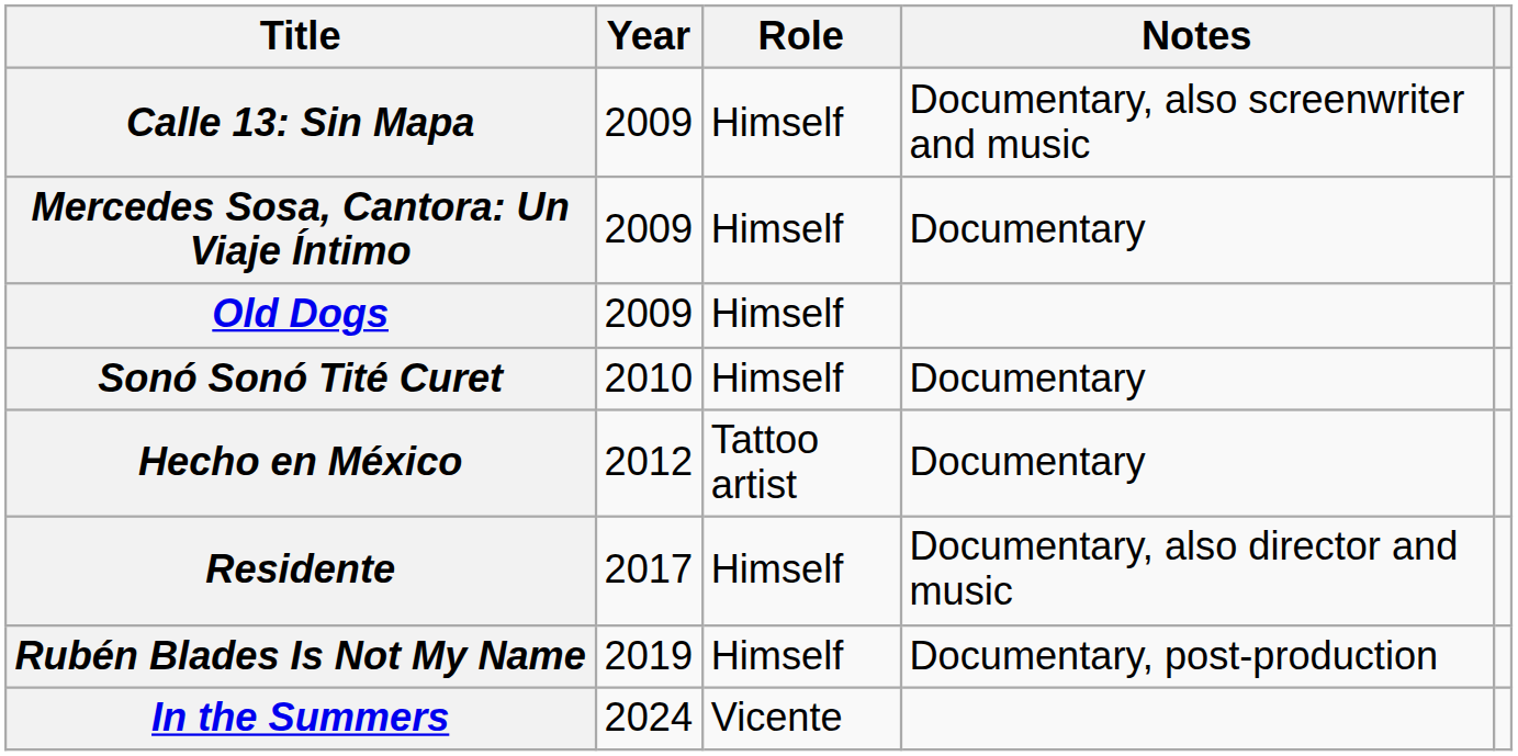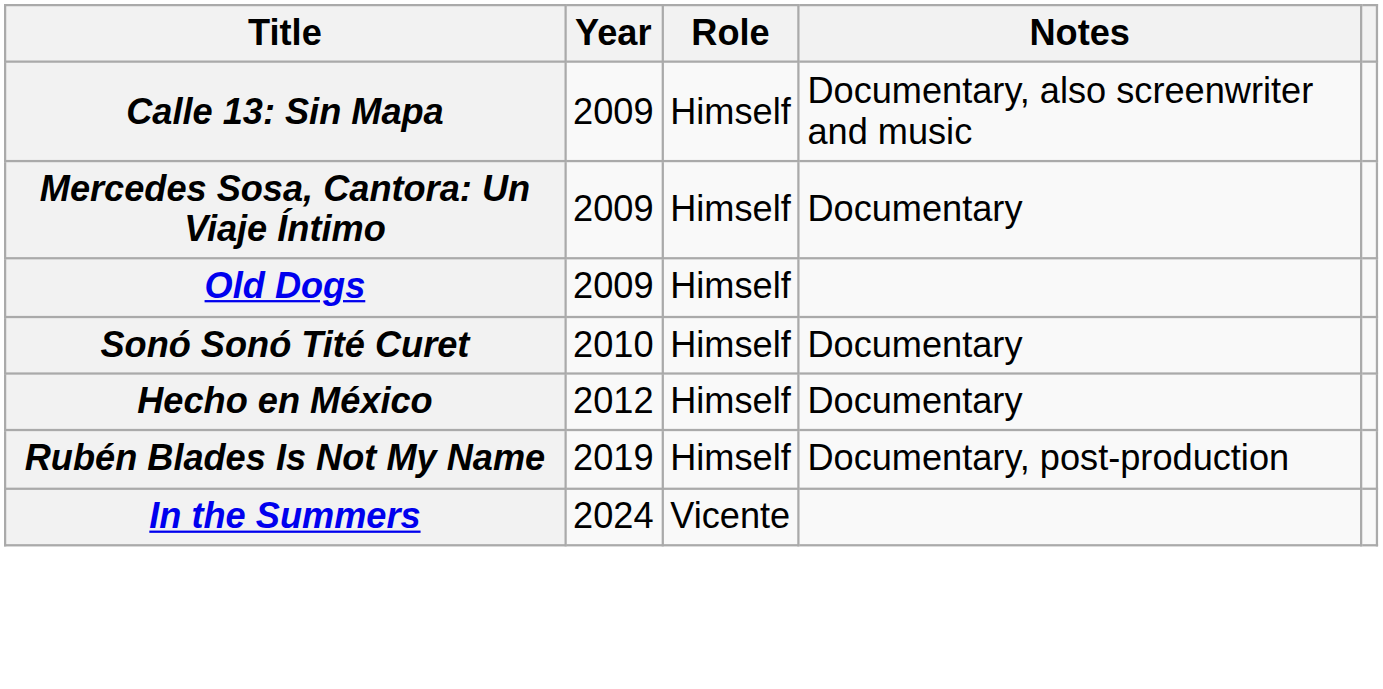 <table class="wikitable plainrowheaders">
 <tr>
 <th>Title</th>
 <th>Year</th>
 <th>Role</th>
 <th>Notes</th>
 <th></th>
 </tr>
 <tr>
 <th scope="row"><em>Calle 13: Sin Mapa</em></th>
 <td style="text-align:center;">2009</td>
 <td>Himself</td>
 <td>Documentary, also screenwriter and music</td>
 <td></td>
 </tr>
 <tr>
 <th scope="row"><em>Mercedes Sosa, Cantora: Un Viaje Íntimo</em></th>
 <td style="text-align:center;">2009</td>
 <td>Himself</td>
 <td>Documentary</td>
 <td></td>
 </tr>
 <tr>
 <th scope="row"><em><a href='#'>Old Dogs</a></em></th>
 <td style="text-align:center;">2009</td>
 <td>Himself</td>
 <td></td>
 <td></td>
 </tr>
 <tr>
 <th scope="row"><em>Sonó Sonó Tité Curet</em></th>
 <td style="text-align:center;">2010</td>
 <td>Himself</td>
 <td>Documentary</td>
 <td></td>
 </tr>
 <tr>
 <th scope="row"><em>Hecho en México</em></th>
 <td style="text-align:center;">2012</td>
-<td>Tattoo artist</td>
+<td>Himself</td>
 <td>Documentary</td>
-<td></td>
-</tr>
-<tr>
-<th scope="row"><em>Residente</em></th>
-<td style="text-align:center;">2017</td>
-<td>Himself</td>
-<td>Documentary, also director and music</td>
 <td></td>
 </tr>
 <tr>
 <th scope="row"><em>Rubén Blades Is Not My Name</em></th>
 <td style="text-align:center;">2019</td>
 <td>Himself</td>
 <td>Documentary, post-production</td>
 <td></td>
 </tr>
 <tr>
 <th scope="row"><em><a href='#'>In the Summers</a></em></th>
 <td style="text-align:center;">2024</td>
 <td>Vicente</td>
 <td></td>
 <td></td>
 </tr>
 </table>
